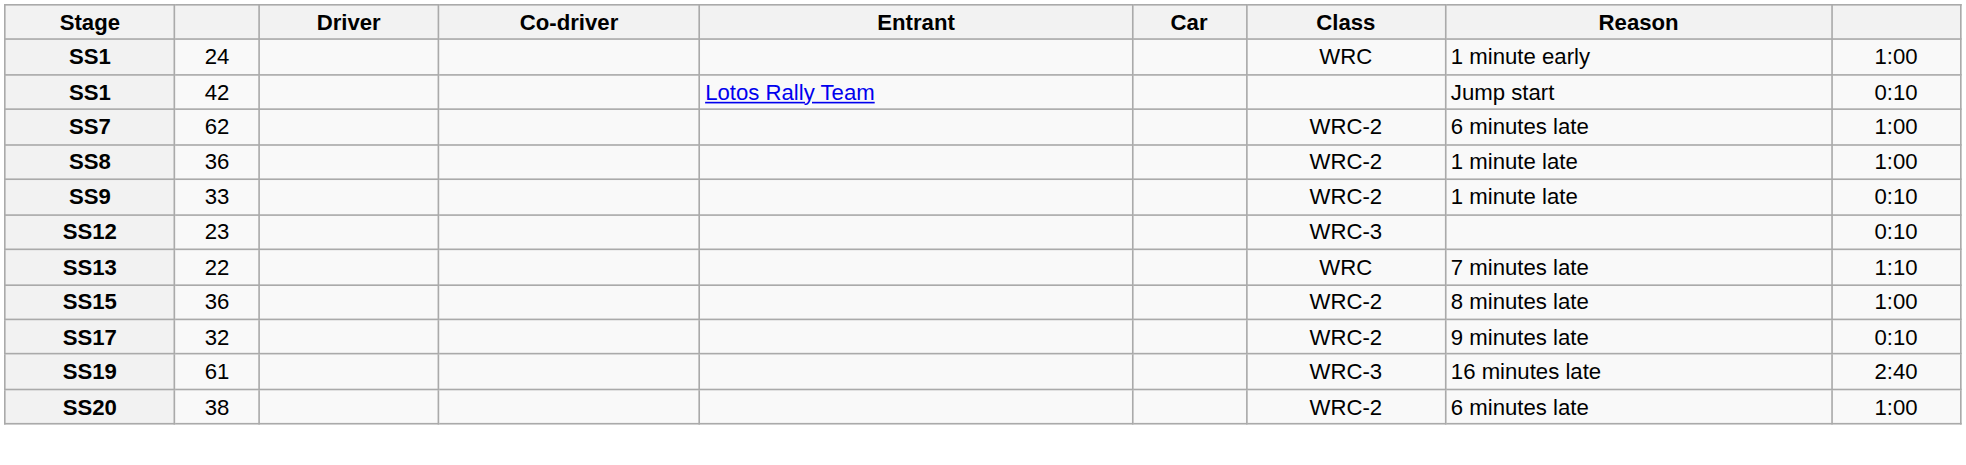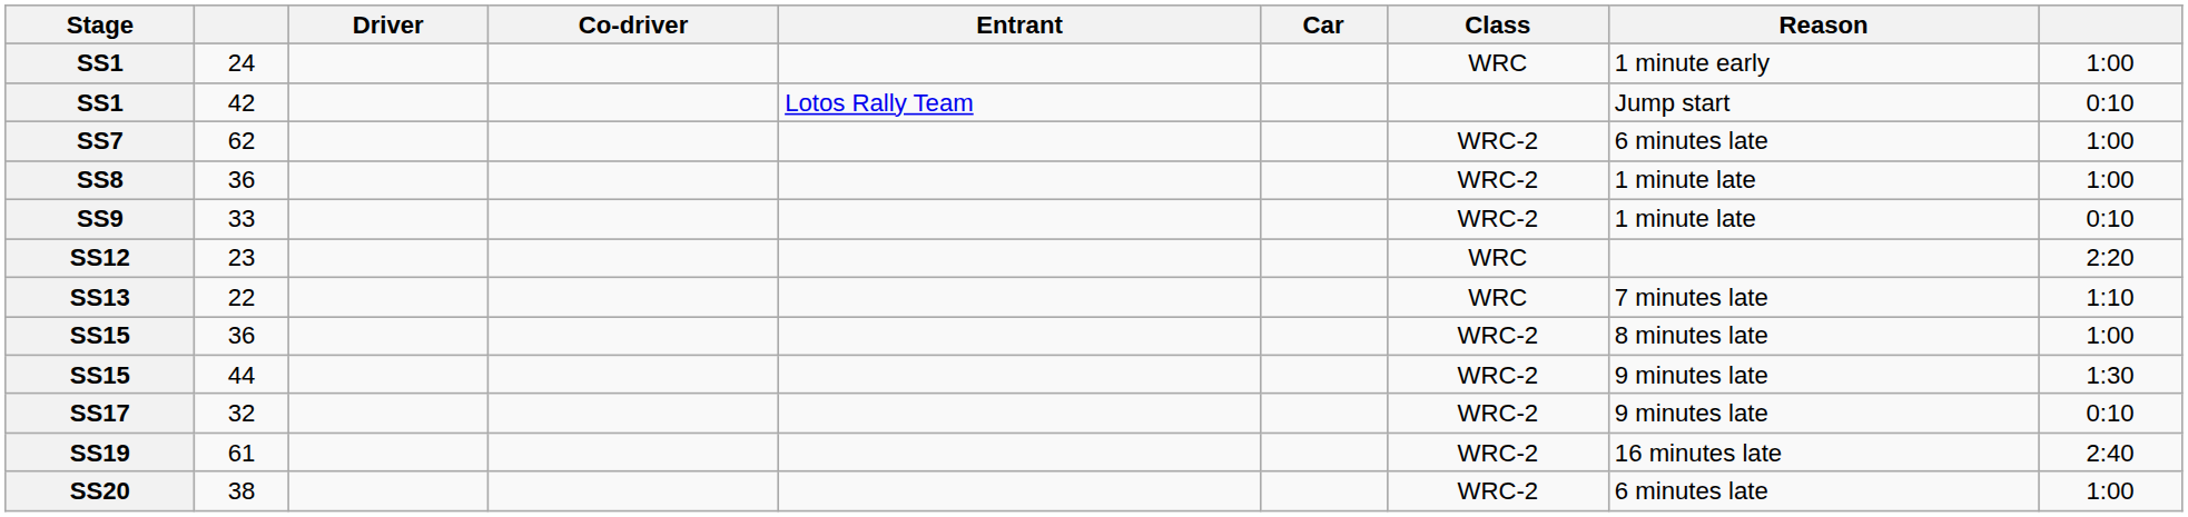 <table class="wikitable" width=95% style="font-size: 85%;">
 <tr>
 <th>Stage</th>
 <th></th>
 <th>Driver</th>
 <th>Co-driver</th>
 <th>Entrant</th>
 <th>Car</th>
 <th>Class</th>
 <th>Reason</th>
 <th></th>
 </tr>
 <tr>
 <th>SS1</th>
 <td align="center">24</td>
 <td></td>
 <td></td>
 <td></td>
 <td></td>
 <td align="center">WRC</td>
 <td>1 minute early</td>
 <td align="center">1:00</td>
 </tr>
 <tr>
 <th>SS1</th>
 <td align="center">42</td>
 <td></td>
 <td></td>
 <td> <a href='#'>Lotos Rally Team</a></td>
 <td></td>
 <td align="center"></td>
 <td>Jump start</td>
 <td align="center">0:10</td>
 </tr>
 <tr>
 <th>SS7</th>
 <td align="center">62</td>
 <td></td>
 <td></td>
 <td></td>
 <td></td>
 <td align="center">WRC-2</td>
 <td>6 minutes late</td>
 <td align="center">1:00</td>
 </tr>
 <tr>
 <th>SS8</th>
 <td align="center">36</td>
 <td></td>
 <td></td>
 <td></td>
 <td></td>
 <td align="center">WRC-2</td>
 <td>1 minute late</td>
 <td align="center">1:00</td>
 </tr>
 <tr>
 <th>SS9</th>
 <td align="center">33</td>
 <td></td>
 <td></td>
 <td></td>
 <td></td>
 <td align="center">WRC-2</td>
 <td>1 minute late</td>
 <td align="center">0:10</td>
 </tr>
 <tr>
 <th>SS12</th>
 <td align="center">23</td>
 <td></td>
 <td></td>
 <td></td>
 <td></td>
-<td align="center">WRC-3</td>
+<td align="center">WRC</td>
 <td></td>
-<td align="center">0:10</td>
+<td align="center">2:20</td>
 </tr>
 <tr>
 <th>SS13</th>
 <td align="center">22</td>
 <td></td>
 <td></td>
 <td></td>
 <td></td>
 <td align="center">WRC</td>
 <td>7 minutes late</td>
 <td align="center">1:10</td>
 </tr>
 <tr>
 <th>SS15</th>
 <td align="center">36</td>
 <td></td>
 <td></td>
 <td></td>
 <td></td>
 <td align="center">WRC-2</td>
 <td>8 minutes late</td>
 <td align="center">1:00</td>
 </tr>
 <tr>
+<th>SS15</th>
+<td align="center">44</td>
+<td></td>
+<td></td>
+<td></td>
+<td></td>
+<td align="center">WRC-2</td>
+<td>9 minutes late</td>
+<td align="center">1:30</td>
+</tr>
+<tr>
 <th>SS17</th>
 <td align="center">32</td>
 <td></td>
 <td></td>
 <td></td>
 <td></td>
 <td align="center">WRC-2</td>
 <td>9 minutes late</td>
 <td align="center">0:10</td>
 </tr>
 <tr>
 <th>SS19</th>
 <td align="center">61</td>
 <td></td>
 <td></td>
 <td></td>
 <td></td>
-<td align="center">WRC-3</td>
+<td align="center">WRC-2</td>
 <td>16 minutes late</td>
 <td align="center">2:40</td>
 </tr>
 <tr>
 <th>SS20</th>
 <td align="center">38</td>
 <td></td>
 <td></td>
 <td></td>
 <td></td>
 <td align="center">WRC-2</td>
 <td>6 minutes late</td>
 <td align="center">1:00</td>
 </tr>
 </table>
